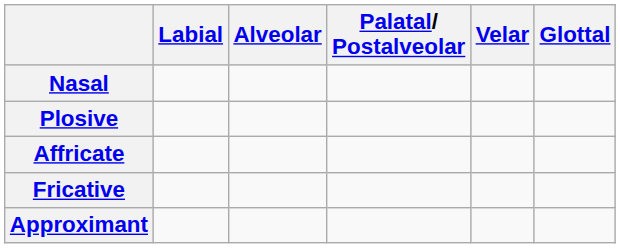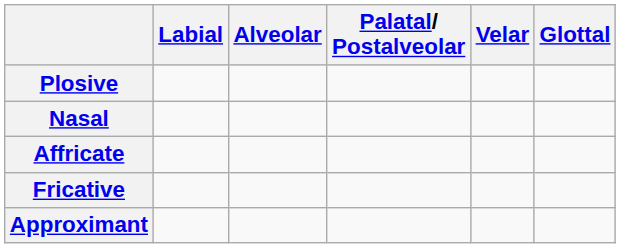 <table class="wikitable" style="text-align: center;">
 <tr>
 <th></th>
 <th><a href='#'>Labial</a></th>
 <th><a href='#'>Alveolar</a></th>
 <th><a href='#'>Palatal</a>/<br><a href='#'>Postalveolar</a></th>
 <th><a href='#'>Velar</a></th>
 <th><a href='#'>Glottal</a></th>
 </tr>
 <tr>
-<th><a href='#'>Nasal</a></th>
+<th><a href='#'>Plosive</a></th>
 <td></td>
 <td></td>
 <td></td>
 <td></td>
 <td></td>
 </tr>
 <tr>
-<th><a href='#'>Plosive</a></th>
+<th><a href='#'>Nasal</a></th>
 <td></td>
 <td></td>
 <td></td>
 <td></td>
 <td></td>
 </tr>
 <tr>
 <th><a href='#'>Affricate</a></th>
 <td></td>
 <td></td>
 <td></td>
 <td></td>
 <td></td>
 </tr>
 <tr>
 <th><a href='#'>Fricative</a></th>
 <td></td>
 <td></td>
 <td></td>
 <td></td>
 <td></td>
 </tr>
 <tr>
 <th><a href='#'>Approximant</a></th>
 <td></td>
 <td></td>
 <td></td>
 <td></td>
 <td></td>
 </tr>
 </table>
